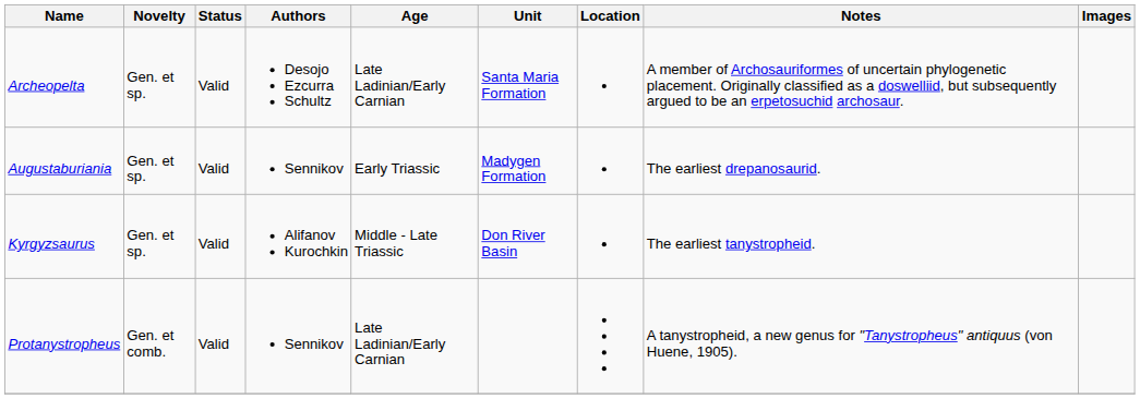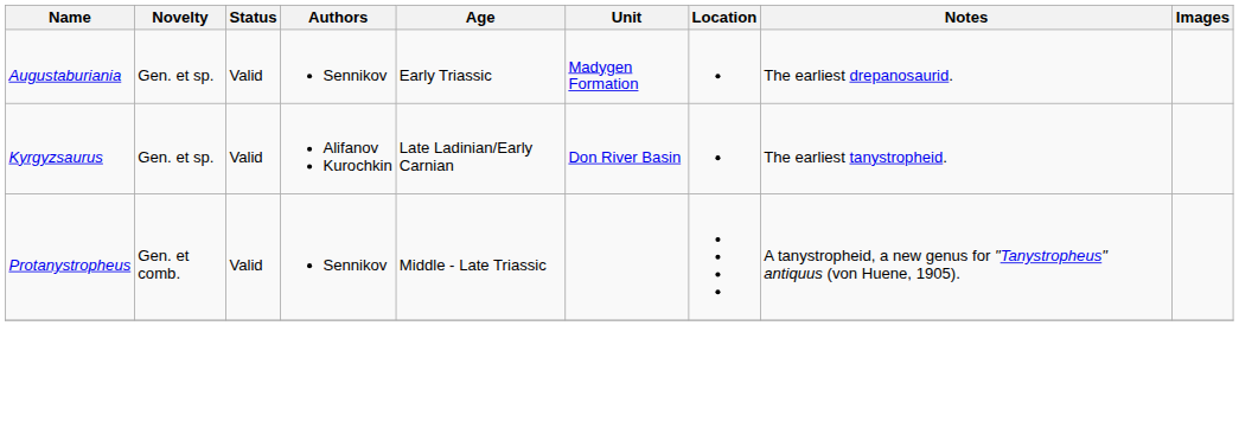 <table class="wikitable sortable" align="center" width="100%">
 <tr>
 <th>Name</th>
 <th>Novelty</th>
 <th>Status</th>
 <th>Authors</th>
 <th>Age</th>
 <th>Unit</th>
 <th>Location</th>
 <th>Notes</th>
 <th>Images</th>
-</tr>
-<tr>
-<td><br><em><a href='#'>Archeopelta</a></em></td>
-<td><br>Gen. et sp.</td>
-<td><br>Valid</td>
-<td><br><ul><li>Desojo</li><li>Ezcurra</li><li>Schultz</li></ul></td>
-<td><br>Late Ladinian/Early Carnian</td>
-<td><br><a href='#'>Santa Maria Formation</a></td>
-<td><br><ul><li></li></ul></td>
-<td><br>A member of <a href='#'>Archosauriformes</a> of uncertain phylogenetic placement. Originally classified as a <a href='#'>doswelliid</a>, but subsequently argued to be an <a href='#'>erpetosuchid</a> <a href='#'>archosaur</a>.</td>
-<td><br></td>
 </tr>
 <tr>
 <td><br><em><a href='#'>Augustaburiania</a></em></td>
 <td><br>Gen. et sp.</td>
 <td><br>Valid</td>
 <td><br><ul><li>Sennikov</li></ul></td>
 <td><br>Early Triassic</td>
 <td><br><a href='#'>Madygen Formation</a></td>
 <td><br><ul><li></li></ul></td>
 <td><br>The earliest <a href='#'>drepanosaurid</a>.</td>
 <td></td>
 </tr>
 <tr>
 <td><br><em><a href='#'>Kyrgyzsaurus</a></em></td>
 <td><br>Gen. et sp.</td>
 <td><br>Valid</td>
 <td><br><ul><li>Alifanov</li><li>Kurochkin</li></ul></td>
-<td><br>Middle - Late Triassic</td>
+<td><br>Late Ladinian/Early Carnian</td>
 <td><br><a href='#'>Don River Basin</a></td>
 <td><br><ul><li></li></ul></td>
 <td><br>The earliest <a href='#'>tanystropheid</a>.</td>
 <td></td>
 </tr>
 <tr>
 <td><br><em><a href='#'>Protanystropheus</a></em></td>
 <td><br>Gen. et comb.</td>
 <td><br>Valid</td>
 <td><br><ul><li>Sennikov</li></ul></td>
-<td><br>Late Ladinian/Early Carnian</td>
+<td><br>Middle - Late Triassic</td>
 <td></td>
 <td><br><ul><li></li><li></li><li></li><li></li></ul></td>
 <td><br>A tanystropheid, a new genus for <em>"<a href='#'>Tanystropheus</a>" antiquus</em> (von Huene, 1905).</td>
 <td></td>
 </tr>
 <tr>
 </tr>
 </table>
